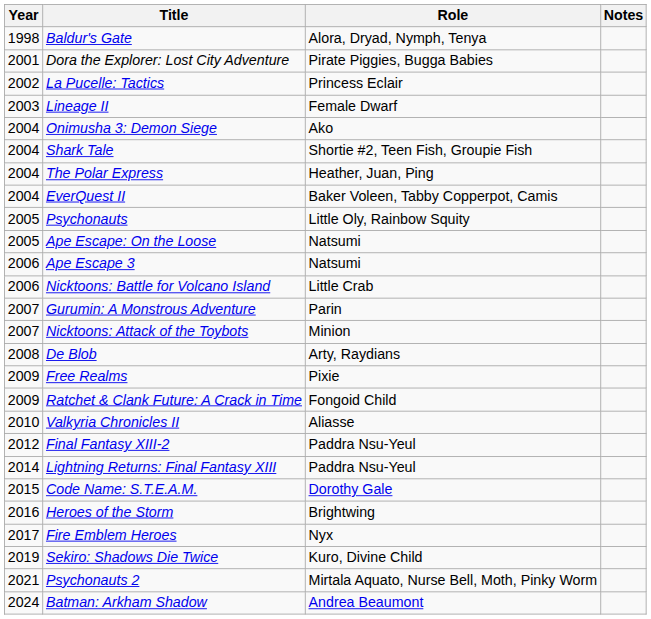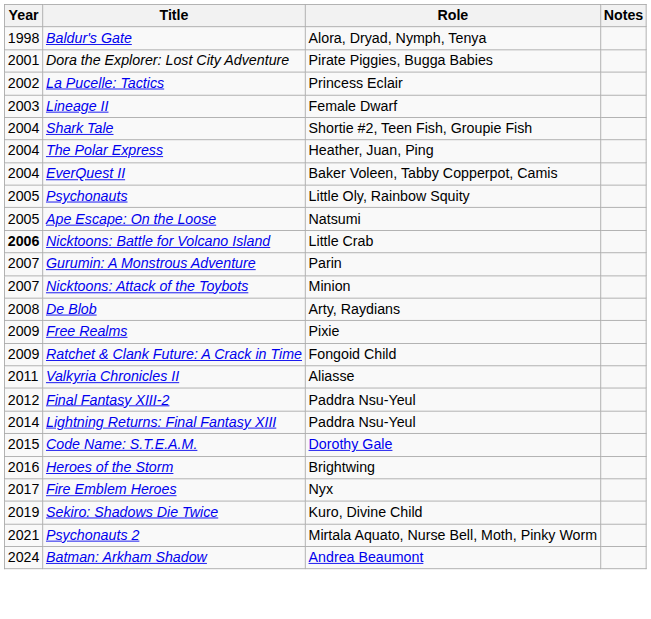 <table class="wikitable sortable">
 <tr>
 <th>Year</th>
 <th>Title</th>
 <th>Role</th>
 <th>Notes</th>
 </tr>
 <tr>
 <td>1998</td>
 <td><em><a href='#'>Baldur's Gate</a></em></td>
 <td>Alora, Dryad, Nymph, Tenya</td>
 <td></td>
 </tr>
 <tr>
 <td>2001</td>
 <td><em>Dora the Explorer: Lost City Adventure</em></td>
 <td>Pirate Piggies, Bugga Babies</td>
 <td></td>
 </tr>
 <tr>
 <td>2002</td>
 <td><em><a href='#'>La Pucelle: Tactics</a></em></td>
 <td>Princess Eclair</td>
 <td></td>
 </tr>
 <tr>
 <td>2003</td>
 <td><em><a href='#'>Lineage II</a></em></td>
 <td>Female Dwarf</td>
 <td></td>
 </tr>
 <tr>
 <td>2004</td>
-<td><em><a href='#'>Onimusha 3: Demon Siege</a></em></td>
-<td>Ako</td>
-<td></td>
-</tr>
-<tr>
-<td>2004</td>
 <td><em><a href='#'>Shark Tale</a></em></td>
 <td>Shortie #2, Teen Fish, Groupie Fish</td>
 <td></td>
 </tr>
 <tr>
 <td>2004</td>
 <td><em><a href='#'>The Polar Express</a></em></td>
 <td>Heather, Juan, Ping</td>
 <td></td>
 </tr>
 <tr>
 <td>2004</td>
 <td><em><a href='#'>EverQuest II</a></em></td>
 <td>Baker Voleen, Tabby Copperpot, Camis</td>
 <td></td>
 </tr>
 <tr>
 <td>2005</td>
 <td><em><a href='#'>Psychonauts</a></em></td>
 <td>Little Oly, Rainbow Squity</td>
 <td></td>
 </tr>
 <tr>
 <td>2005</td>
 <td><em><a href='#'>Ape Escape: On the Loose</a></em></td>
 <td>Natsumi</td>
 <td></td>
 </tr>
 <tr>
-<td>2006</td>
-<td><em><a href='#'>Ape Escape 3</a></em></td>
-<td>Natsumi</td>
-<td></td>
-</tr>
-<tr>
-<td>2006</td>
+<td><strong>2006</strong></td>
 <td><em><a href='#'>Nicktoons: Battle for Volcano Island</a></em></td>
 <td>Little Crab</td>
 <td></td>
 </tr>
 <tr>
 <td>2007</td>
 <td><em><a href='#'>Gurumin: A Monstrous Adventure</a></em></td>
 <td>Parin</td>
 <td></td>
 </tr>
 <tr>
 <td>2007</td>
 <td><em><a href='#'>Nicktoons: Attack of the Toybots</a></em></td>
 <td>Minion</td>
 <td></td>
 </tr>
 <tr>
 <td>2008</td>
 <td><em><a href='#'>De Blob</a></em></td>
 <td>Arty, Raydians</td>
 <td></td>
 </tr>
 <tr>
 <td>2009</td>
 <td><em><a href='#'>Free Realms</a></em></td>
 <td>Pixie</td>
 <td></td>
 </tr>
 <tr>
 <td>2009</td>
 <td><em><a href='#'>Ratchet & Clank Future: A Crack in Time</a></em></td>
 <td>Fongoid Child</td>
 <td></td>
 </tr>
 <tr>
-<td>2010</td>
+<td>2011</td>
 <td><em><a href='#'>Valkyria Chronicles II</a></em></td>
 <td>Aliasse</td>
 <td></td>
 </tr>
 <tr>
 <td>2012</td>
 <td><em><a href='#'>Final Fantasy XIII-2</a></em></td>
 <td>Paddra Nsu-Yeul</td>
 <td></td>
 </tr>
 <tr>
 <td>2014</td>
 <td><em><a href='#'>Lightning Returns: Final Fantasy XIII</a></em></td>
 <td>Paddra Nsu-Yeul</td>
 <td></td>
 </tr>
 <tr>
 <td>2015</td>
 <td><em><a href='#'>Code Name: S.T.E.A.M.</a></em></td>
 <td><a href='#'>Dorothy Gale</a></td>
 <td></td>
 </tr>
 <tr>
 <td>2016</td>
 <td><em><a href='#'>Heroes of the Storm</a></em></td>
 <td>Brightwing</td>
 <td></td>
 </tr>
 <tr>
 <td>2017</td>
 <td><em><a href='#'>Fire Emblem Heroes</a></em></td>
 <td>Nyx</td>
 <td></td>
 </tr>
 <tr>
 <td>2019</td>
 <td><em><a href='#'>Sekiro: Shadows Die Twice</a></em></td>
 <td>Kuro, Divine Child</td>
 <td></td>
 </tr>
 <tr>
 <td>2021</td>
 <td><em><a href='#'>Psychonauts 2</a></em></td>
 <td>Mirtala Aquato, Nurse Bell, Moth, Pinky Worm</td>
 <td></td>
 </tr>
 <tr>
 <td>2024</td>
 <td><em><a href='#'>Batman: Arkham Shadow</a></em></td>
 <td><a href='#'>Andrea Beaumont</a></td>
 <td></td>
 </tr>
 </table>
